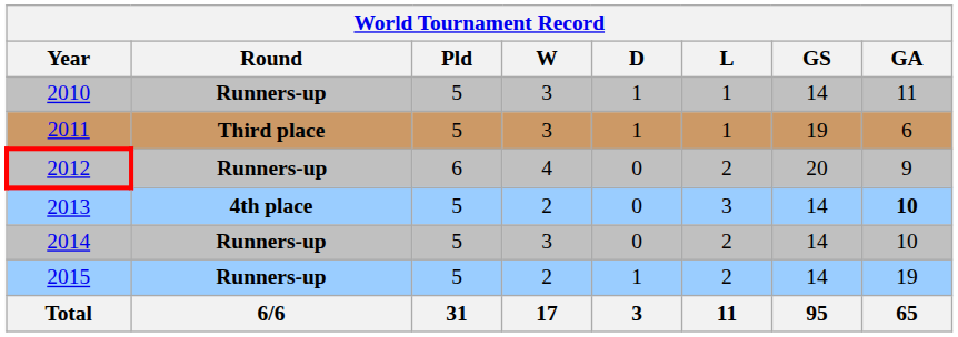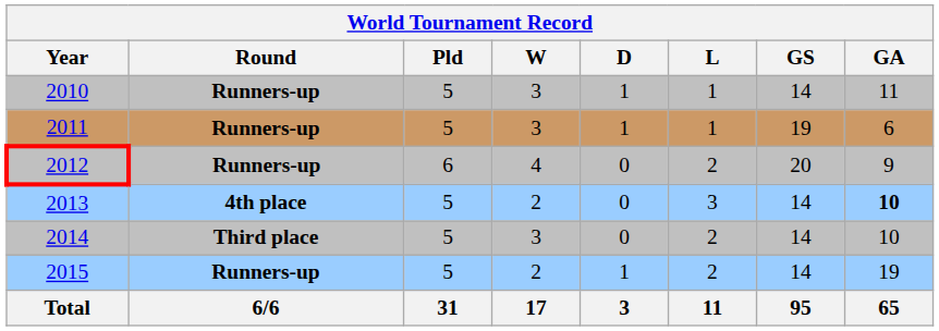 <table class="wikitable" width="50%" style="text-align: center;font-size:90%;">
 <tr>
 <th colspan="8"><a href='#'>World Tournament Record</a></th>
 </tr>
 <tr>
 <th width="11%">Year</th>
 <th width="25%">Round</th>
 <th width="8%">Pld</th>
 <th width="8%">W</th>
 <th width="8%">D</th>
 <th width="8%">L</th>
 <th width="8%">GS</th>
 <th width="8%">GA</th>
 </tr>
 <tr bgcolor="silver">
 <td> <a href='#'>2010</a></td>
 <td><strong>Runners-up</strong></td>
 <td>5</td>
 <td>3</td>
 <td>1</td>
 <td>1</td>
 <td>14</td>
 <td>11</td>
 </tr>
 <tr bgcolor="#cc9966">
 <td> <a href='#'>2011</a></td>
-<td><strong>Third place</strong></td>
+<td><strong>Runners-up</strong></td>
 <td>5</td>
 <td>3</td>
 <td>1</td>
 <td>1</td>
 <td>19</td>
 <td>6</td>
 </tr>
 <tr bgcolor="silver">
 <td style="border: 3px solid red"> <a href='#'>2012</a></td>
 <td><strong>Runners-up</strong></td>
 <td>6</td>
 <td>4</td>
 <td>0</td>
 <td>2</td>
 <td>20</td>
 <td>9</td>
 </tr>
 <tr bgcolor="#9acdff">
 <td> <a href='#'>2013</a></td>
 <td><strong>4th place</strong></td>
 <td>5</td>
 <td>2</td>
 <td>0</td>
 <td>3</td>
 <td>14</td>
 <td><strong>10</strong></td>
 </tr>
 <tr bgcolor="silver">
 <td> <a href='#'>2014</a></td>
-<td><strong>Runners-up</strong></td>
+<td><strong>Third place</strong></td>
 <td>5</td>
 <td>3</td>
 <td>0</td>
 <td>2</td>
 <td>14</td>
 <td>10</td>
 </tr>
 <tr bgcolor="#9acdff">
 <td> <a href='#'>2015</a></td>
 <td><strong>Runners-up</strong></td>
 <td>5</td>
 <td>2</td>
 <td>1</td>
 <td>2</td>
 <td>14</td>
 <td>19</td>
 </tr>
 <tr>
 <th><strong>Total</strong></th>
 <th>6/6</th>
 <th>31</th>
 <th>17</th>
 <th>3</th>
 <th>11</th>
 <th>95</th>
 <th>65</th>
 </tr>
 </table>
